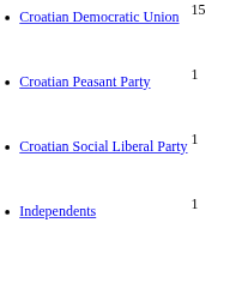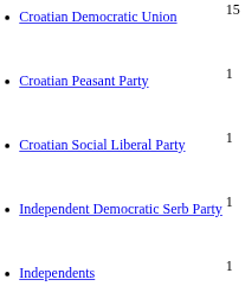 <table>
 <tr>
 <td><br><ul><li><a href='#'>Croatian Democratic Union</a></li></ul></td>
 <td><div>15</div></td>
 </tr>
 <tr>
 <td><br><ul><li><a href='#'>Croatian Peasant Party</a></li></ul></td>
 <td><div>1</div></td>
 </tr>
 <tr>
 <td><br><ul><li><a href='#'>Croatian Social Liberal Party</a></li></ul></td>
 <td><div>1</div></td>
 </tr>
 <tr>
+<td><br><ul><li><a href='#'>Independent Democratic Serb Party</a></li></ul></td>
+<td><div>1</div></td>
+</tr>
+<tr>
 <td><br><ul><li><a href='#'>Independents</a></li></ul></td>
 <td><div>1</div></td>
 </tr>
 </table>
